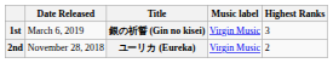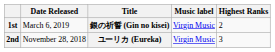 <table class="wikitable" style="font-size: small;">
 <tr>
 <th></th>
 <th>Date Released</th>
 <th>Title</th>
 <th>Music label</th>
 <th>Highest Ranks</th>
 </tr>
 <tr>
 <th>1st</th>
 <td>March 6, 2019</td>
 <th>銀の祈誓 (Gin no kisei)</th>
 <td><a href='#'>Virgin Music</a></td>
-<td>3</td>
+<td>2</td>
 </tr>
 <tr>
 <th>2nd</th>
 <td>November 28, 2018</td>
 <th>ユーリカ (Eureka)</th>
 <td><a href='#'>Virgin Music</a></td>
-<td>2</td>
+<td>3</td>
 </tr>
 </table>
